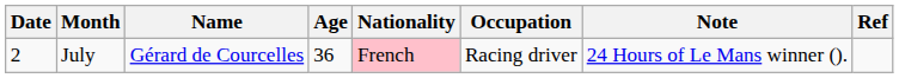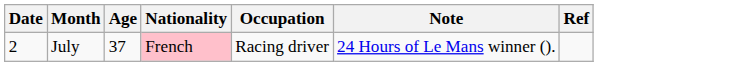 <table class="wikitable" style="font-size:85%;">
 <tr>
 <th>Date</th>
 <th>Month</th>
-<th>Name</th>
 <th>Age</th>
 <th>Nationality</th>
 <th>Occupation</th>
 <th>Note</th>
 <th>Ref</th>
 </tr>
 <tr>
 <td>2</td>
 <td>July</td>
-<td><a href='#'>Gérard de Courcelles</a></td>
-<td>36</td>
+<td>37</td>
 <td style="background: pink;">French</td>
 <td>Racing driver</td>
 <td><a href='#'>24 Hours of Le Mans</a> winner ().</td>
 <td></td>
 </tr>
 </table>
